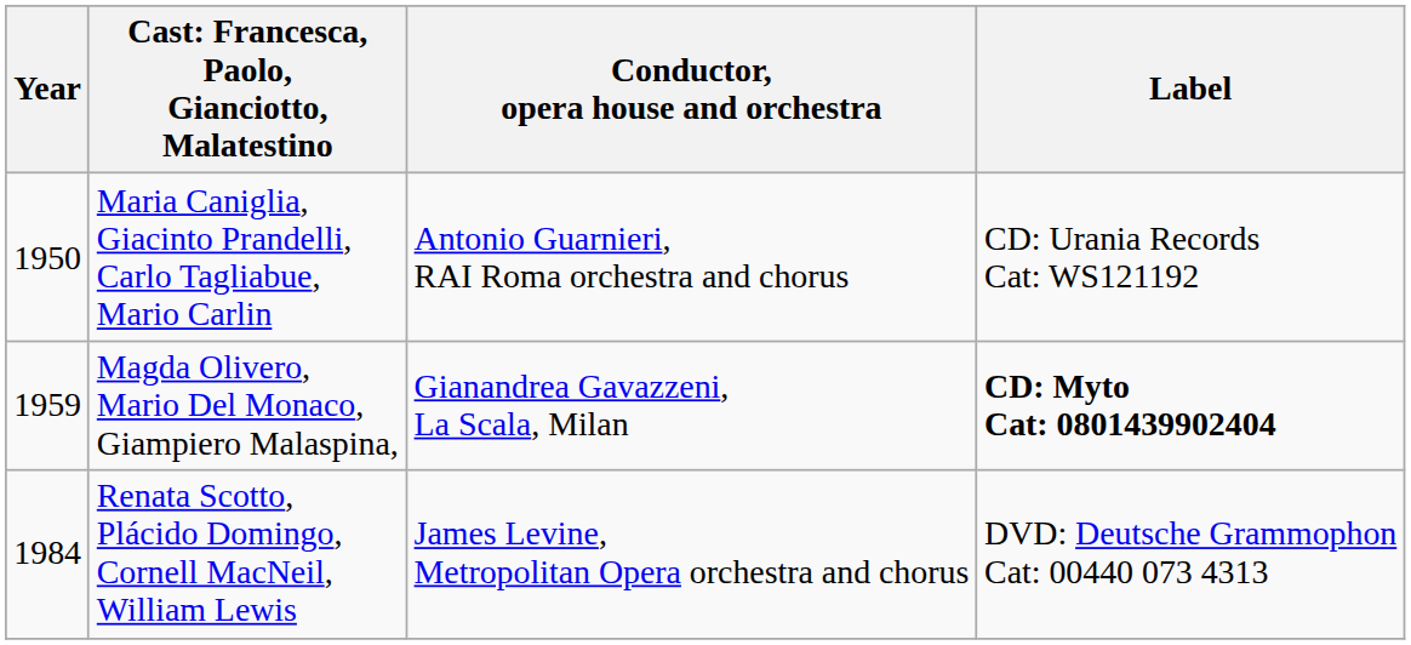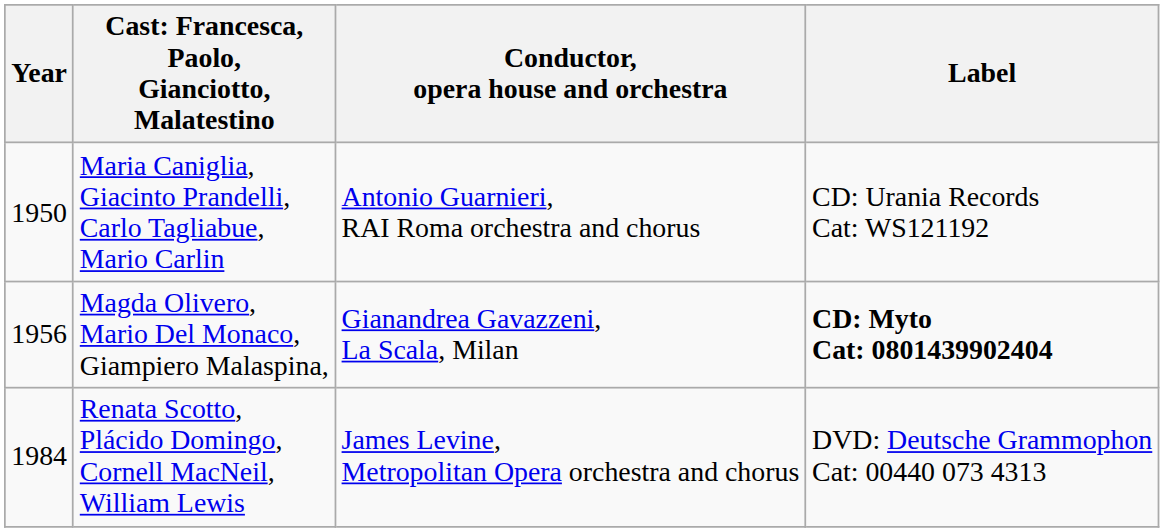 <table class="wikitable">
 <tr>
 <th>Year</th>
 <th>Cast: Francesca,<br>Paolo,<br>Gianciotto,<br>Malatestino</th>
 <th>Conductor,<br>opera house and orchestra</th>
 <th>Label</th>
 </tr>
 <tr>
 <td>1950</td>
 <td><a href='#'>Maria Caniglia</a>,<br><a href='#'>Giacinto Prandelli</a>,<br><a href='#'>Carlo Tagliabue</a>,<br><a href='#'>Mario Carlin</a></td>
 <td><a href='#'>Antonio Guarnieri</a>,<br>RAI Roma orchestra and chorus</td>
 <td>CD: Urania Records<br>Cat: WS121192</td>
 </tr>
 <tr>
-<td>1959</td>
+<td>1956</td>
 <td><a href='#'>Magda Olivero</a>,<br><a href='#'>Mario Del Monaco</a>,<br>Giampiero Malaspina,<br></td>
 <td><a href='#'>Gianandrea Gavazzeni</a>,<br><a href='#'>La Scala</a>, Milan</td>
 <td><strong>CD: Myto <br>Cat: 0801439902404</strong></td>
 </tr>
 <tr>
 <td>1984</td>
 <td><a href='#'>Renata Scotto</a>,<br><a href='#'>Plácido Domingo</a>,<br><a href='#'>Cornell MacNeil</a>,<br><a href='#'>William Lewis</a></td>
 <td><a href='#'>James Levine</a>,<br><a href='#'>Metropolitan Opera</a> orchestra and chorus</td>
 <td>DVD: <a href='#'>Deutsche Grammophon</a><br>Cat: 00440 073 4313</td>
 </tr>
 </table>
